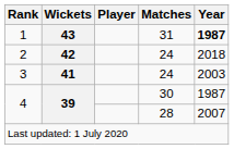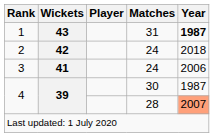 <table class="wikitable plainrowheaders sortable">
 <tr>
 <th scope=col>Rank</th>
 <th scope=col>Wickets</th>
 <th scope=col>Player</th>
 <th scope=col>Matches</th>
 <th scope=col>Year</th>
 </tr>
 <tr>
 <td align=center>1</td>
 <th scope=row style=text-align:center;>43</th>
 <td></td>
 <td align=center>31</td>
 <td><strong>1987</strong></td>
 </tr>
 <tr>
 <td align=center>2</td>
 <th scope=row style=text-align:center;>42</th>
 <td></td>
 <td align="center">24</td>
 <td>2018</td>
 </tr>
 <tr>
 <td align=center>3</td>
 <th scope=row style=text-align:center;>41</th>
 <td></td>
 <td align=center>24</td>
-<td>2003</td>
+<td>2006</td>
 </tr>
 <tr>
 <td align=center rowspan=2>4</td>
 <th scope=row style=text-align:center; rowspan=2>39</th>
 <td></td>
 <td align=center>30</td>
 <td>1987</td>
 </tr>
 <tr>
 <td></td>
 <td align=center>28</td>
-<td>2007</td>
+<td style="background: lightsalmon;">2007</td>
 </tr>
 <tr class=sortbottom>
 <td colspan=5><small>Last updated: 1 July 2020</small></td>
 </tr>
 </table>
